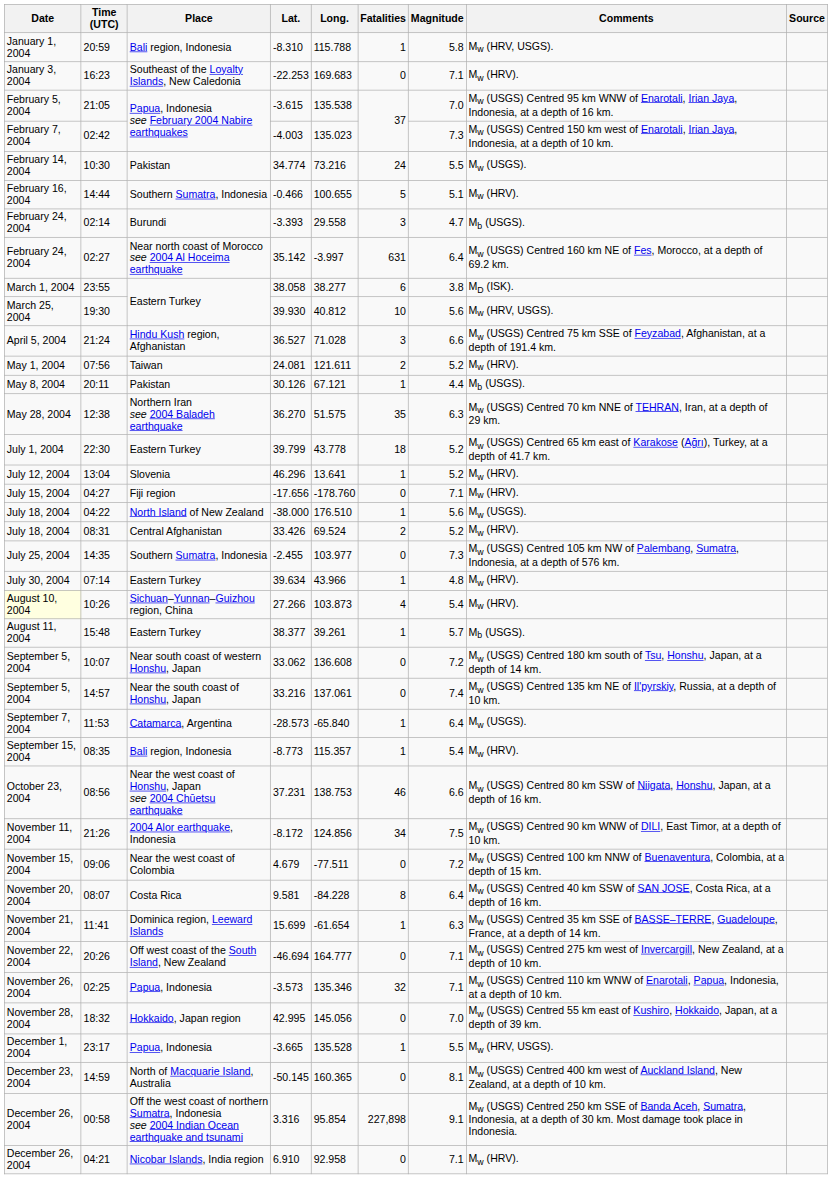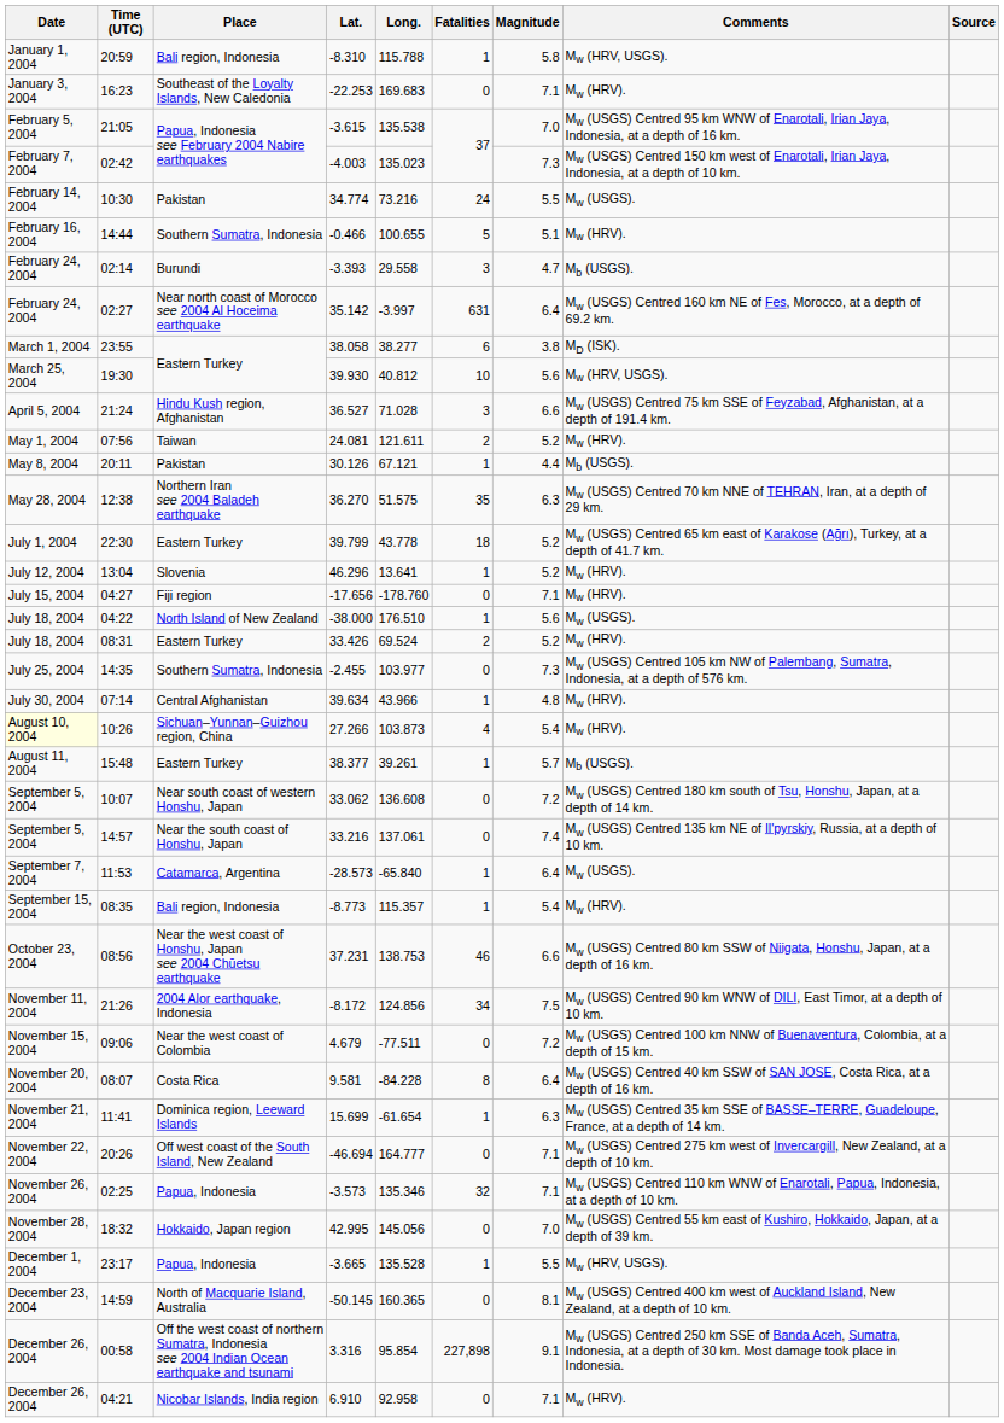 <table class="wikitable sortable">
 <tr style="background:#ececec;">
 <th>Date</th>
 <th>Time (UTC)</th>
 <th>Place</th>
 <th>Lat.</th>
 <th>Long.</th>
 <th>Fatalities</th>
 <th>Magnitude</th>
 <th>Comments</th>
 <th>Source</th>
 </tr>
 <tr>
 <td>January 1, 2004</td>
 <td>20:59</td>
 <td><a href='#'>Bali</a> region, Indonesia</td>
 <td>-8.310</td>
 <td>115.788</td>
 <td style="text-align:right;">1</td>
 <td style="text-align:right;">5.8</td>
 <td>M<sub>w</sub> (HRV, USGS).</td>
 <td></td>
 </tr>
 <tr>
 <td>January 3, 2004</td>
 <td>16:23</td>
 <td>Southeast of the <a href='#'>Loyalty Islands</a>, New Caledonia</td>
 <td>-22.253</td>
 <td>169.683</td>
 <td style="text-align:right;">0</td>
 <td style="text-align:right;">7.1</td>
 <td>M<sub>w</sub> (HRV).</td>
 <td></td>
 </tr>
 <tr>
 <td>February 5, 2004</td>
 <td>21:05</td>
 <td rowspan="2"><a href='#'>Papua</a>, Indonesia<br> <em>see</em> <a href='#'>February 2004 Nabire earthquakes</a></td>
 <td>-3.615</td>
 <td>135.538</td>
 <td rowspan="2" style="text-align:right;">37</td>
 <td style="text-align:right;">7.0</td>
 <td>M<sub>w</sub> (USGS) Centred 95 km WNW of <a href='#'>Enarotali</a>, <a href='#'>Irian Jaya</a>, Indonesia, at a depth of 16 km.</td>
 <td style="text-align:right;"></td>
 </tr>
 <tr>
 <td>February 7, 2004</td>
 <td>02:42</td>
 <td>-4.003</td>
 <td>135.023</td>
 <td style="text-align:right;">7.3</td>
 <td>M<sub>w</sub> (USGS) Centred 150 km west of <a href='#'>Enarotali</a>, <a href='#'>Irian Jaya</a>, Indonesia, at a depth of 10 km.</td>
 <td style="text-align:right;"></td>
 </tr>
 <tr>
 <td>February 14, 2004</td>
 <td>10:30</td>
 <td>Pakistan</td>
 <td>34.774</td>
 <td>73.216</td>
 <td style="text-align:right;">24</td>
 <td style="text-align:right;">5.5</td>
 <td>M<sub>w</sub> (USGS).</td>
 <td></td>
 </tr>
 <tr>
 <td>February 16, 2004</td>
 <td>14:44</td>
 <td>Southern <a href='#'>Sumatra</a>, Indonesia</td>
 <td>-0.466</td>
 <td>100.655</td>
 <td style="text-align:right;">5</td>
 <td style="text-align:right;">5.1</td>
 <td>M<sub>w</sub> (HRV).</td>
 <td></td>
 </tr>
 <tr>
 <td>February 24, 2004</td>
 <td>02:14</td>
 <td>Burundi</td>
 <td>-3.393</td>
 <td>29.558</td>
 <td style="text-align:right;">3</td>
 <td style="text-align:right;">4.7</td>
 <td>M<sub>b</sub> (USGS).</td>
 <td></td>
 </tr>
 <tr>
 <td>February 24, 2004</td>
 <td>02:27</td>
 <td>Near north coast of Morocco<br> <em>see</em> <a href='#'>2004 Al Hoceima earthquake</a></td>
 <td>35.142</td>
 <td>-3.997</td>
 <td style="text-align:right;">631</td>
 <td style="text-align:right;">6.4</td>
 <td>M<sub>w</sub> (USGS) Centred 160 km NE of <a href='#'>Fes</a>, Morocco, at a depth of 69.2 km.</td>
 <td style="text-align:right;"></td>
 </tr>
 <tr>
 <td>March 1, 2004</td>
 <td>23:55</td>
 <td rowspan="2">Eastern Turkey</td>
 <td>38.058</td>
 <td>38.277</td>
 <td style="text-align:right;">6</td>
 <td style="text-align:right;">3.8</td>
 <td>M<sub>D</sub> (ISK).</td>
 <td></td>
 </tr>
 <tr>
 <td>March 25, 2004</td>
 <td>19:30</td>
 <td>39.930</td>
 <td>40.812</td>
 <td style="text-align:right;">10</td>
 <td style="text-align:right;">5.6</td>
 <td>M<sub>w</sub> (HRV, USGS).</td>
 <td></td>
 </tr>
 <tr>
 <td>April 5, 2004</td>
 <td>21:24</td>
 <td><a href='#'>Hindu Kush</a> region, Afghanistan</td>
 <td>36.527</td>
 <td>71.028</td>
 <td style="text-align:right;">3</td>
 <td style="text-align:right;">6.6</td>
 <td>M<sub>w</sub> (USGS) Centred 75 km SSE of <a href='#'>Feyzabad</a>, Afghanistan, at a depth of 191.4 km.</td>
 <td style="text-align:right;"></td>
 </tr>
 <tr>
 <td>May 1, 2004</td>
 <td>07:56</td>
 <td>Taiwan</td>
 <td>24.081</td>
 <td>121.611</td>
 <td style="text-align:right;">2</td>
 <td style="text-align:right;">5.2</td>
 <td>M<sub>w</sub> (HRV).</td>
 <td></td>
 </tr>
 <tr>
 <td>May 8, 2004</td>
 <td>20:11</td>
 <td>Pakistan</td>
 <td>30.126</td>
 <td>67.121</td>
 <td style="text-align:right;">1</td>
 <td style="text-align:right;">4.4</td>
 <td>M<sub>b</sub> (USGS).</td>
 <td></td>
 </tr>
 <tr>
 <td>May 28, 2004</td>
 <td>12:38</td>
 <td>Northern Iran<br> <em>see</em> <a href='#'>2004 Baladeh earthquake</a></td>
 <td>36.270</td>
 <td>51.575</td>
 <td style="text-align:right;">35</td>
 <td style="text-align:right;">6.3</td>
 <td>M<sub>w</sub> (USGS) Centred 70 km NNE of <a href='#'>TEHRAN</a>, Iran, at a depth of 29 km.</td>
 <td style="text-align:right;"></td>
 </tr>
 <tr>
 <td>July 1, 2004</td>
 <td>22:30</td>
 <td>Eastern Turkey</td>
 <td>39.799</td>
 <td>43.778</td>
 <td style="text-align:right;">18</td>
 <td style="text-align:right;">5.2</td>
 <td>M<sub>w</sub> (USGS) Centred 65 km east of <a href='#'>Karakose</a> (<a href='#'>Ağrı</a>), Turkey, at a depth of 41.7 km.</td>
 <td style="text-align:right;"></td>
 </tr>
 <tr>
 <td>July 12, 2004</td>
 <td>13:04</td>
 <td>Slovenia</td>
 <td>46.296</td>
 <td>13.641</td>
 <td style="text-align:right;">1</td>
 <td style="text-align:right;">5.2</td>
 <td>M<sub>w</sub> (HRV).</td>
 <td></td>
 </tr>
 <tr>
 <td>July 15, 2004</td>
 <td>04:27</td>
 <td>Fiji region</td>
 <td>-17.656</td>
 <td>-178.760</td>
 <td style="text-align:right;">0</td>
 <td style="text-align:right;">7.1</td>
 <td>M<sub>w</sub> (HRV).</td>
 <td></td>
 </tr>
 <tr>
 <td>July 18, 2004</td>
 <td>04:22</td>
 <td><a href='#'>North Island</a> of New Zealand</td>
 <td>-38.000</td>
 <td>176.510</td>
 <td style="text-align:right;">1</td>
 <td style="text-align:right;">5.6</td>
 <td>M<sub>w</sub> (USGS).</td>
 <td></td>
 </tr>
 <tr>
 <td>July 18, 2004</td>
 <td>08:31</td>
-<td>Central Afghanistan</td>
+<td>Eastern Turkey</td>
 <td>33.426</td>
 <td>69.524</td>
 <td style="text-align:right;">2</td>
 <td style="text-align:right;">5.2</td>
 <td>M<sub>w</sub> (HRV).</td>
 <td></td>
 </tr>
 <tr>
 <td>July 25, 2004</td>
 <td>14:35</td>
 <td>Southern <a href='#'>Sumatra</a>, Indonesia</td>
 <td>-2.455</td>
 <td>103.977</td>
 <td style="text-align:right;">0</td>
 <td style="text-align:right;">7.3</td>
 <td>M<sub>w</sub> (USGS) Centred 105 km NW of <a href='#'>Palembang</a>, <a href='#'>Sumatra</a>, Indonesia, at a depth of 576 km.</td>
 <td style="text-align:right;"></td>
 </tr>
 <tr>
 <td>July 30, 2004</td>
 <td>07:14</td>
-<td>Eastern Turkey</td>
+<td>Central Afghanistan</td>
 <td>39.634</td>
 <td>43.966</td>
 <td style="text-align:right;">1</td>
 <td style="text-align:right;">4.8</td>
 <td>M<sub>w</sub> (HRV).</td>
 <td></td>
 </tr>
 <tr>
 <td style="background: lightyellow;">August 10, 2004</td>
 <td>10:26</td>
 <td><a href='#'>Sichuan</a>–<a href='#'>Yunnan</a>–<a href='#'>Guizhou</a> region, China</td>
 <td>27.266</td>
 <td>103.873</td>
 <td style="text-align:right;">4</td>
 <td style="text-align:right;">5.4</td>
 <td>M<sub>w</sub> (HRV).</td>
 <td></td>
 </tr>
 <tr>
 <td>August 11, 2004</td>
 <td>15:48</td>
 <td>Eastern Turkey</td>
 <td>38.377</td>
 <td>39.261</td>
 <td style="text-align:right;">1</td>
 <td style="text-align:right;">5.7</td>
 <td>M<sub>b</sub> (USGS).</td>
 <td></td>
 </tr>
 <tr>
 <td>September 5, 2004</td>
 <td>10:07</td>
 <td>Near south coast of western <a href='#'>Honshu</a>, Japan</td>
 <td>33.062</td>
 <td>136.608</td>
 <td style="text-align:right;">0</td>
 <td style="text-align:right;">7.2</td>
 <td>M<sub>w</sub> (USGS) Centred 180 km south of <a href='#'>Tsu</a>, <a href='#'>Honshu</a>, Japan, at a depth of 14 km.</td>
 <td style="text-align:right;"></td>
 </tr>
 <tr>
 <td>September 5, 2004</td>
 <td>14:57</td>
 <td>Near the south coast of <a href='#'>Honshu</a>, Japan</td>
 <td>33.216</td>
 <td>137.061</td>
 <td style="text-align:right;">0</td>
 <td style="text-align:right;">7.4</td>
 <td>M<sub>w</sub> (USGS) Centred 135 km NE of <a href='#'>Il'pyrskiy</a>, Russia, at a depth of 10 km.</td>
 <td style="text-align:right;"></td>
 </tr>
 <tr>
 <td>September 7, 2004</td>
 <td>11:53</td>
 <td><a href='#'>Catamarca</a>, Argentina</td>
 <td>-28.573</td>
 <td>-65.840</td>
 <td style="text-align:right;">1</td>
 <td style="text-align:right;">6.4</td>
 <td>M<sub>w</sub> (USGS).</td>
 <td></td>
 </tr>
 <tr>
 <td>September 15, 2004</td>
 <td>08:35</td>
 <td><a href='#'>Bali</a> region, Indonesia</td>
 <td>-8.773</td>
 <td>115.357</td>
 <td style="text-align:right;">1</td>
 <td style="text-align:right;">5.4</td>
 <td>M<sub>w</sub> (HRV).</td>
 <td></td>
 </tr>
 <tr>
 <td>October 23, 2004</td>
 <td>08:56</td>
 <td>Near the west coast of <a href='#'>Honshu</a>, Japan<br> <em>see</em> <a href='#'>2004 Chūetsu earthquake</a></td>
 <td>37.231</td>
 <td>138.753</td>
 <td style="text-align:right;">46</td>
 <td style="text-align:right;">6.6</td>
 <td>M<sub>w</sub> (USGS) Centred 80 km SSW of <a href='#'>Niigata</a>, <a href='#'>Honshu</a>, Japan, at a depth of 16 km.</td>
 <td style="text-align:right;"></td>
 </tr>
 <tr>
 <td>November 11, 2004</td>
 <td>21:26</td>
 <td><a href='#'>2004 Alor earthquake</a>, Indonesia</td>
 <td>-8.172</td>
 <td>124.856</td>
 <td style="text-align:right;">34</td>
 <td style="text-align:right;">7.5</td>
 <td>M<sub>w</sub> (USGS) Centred 90 km WNW of <a href='#'>DILI</a>, East Timor, at a depth of 10 km.</td>
 <td style="text-align:right;"></td>
 </tr>
 <tr>
 <td>November 15, 2004</td>
 <td>09:06</td>
 <td>Near the west coast of Colombia</td>
 <td>4.679</td>
 <td>-77.511</td>
 <td style="text-align:right;">0</td>
 <td style="text-align:right;">7.2</td>
 <td>M<sub>w</sub> (USGS) Centred 100 km NNW of <a href='#'>Buenaventura</a>, Colombia, at a depth of 15 km.</td>
 <td style="text-align:right;"></td>
 </tr>
 <tr>
 <td>November 20, 2004</td>
 <td>08:07</td>
 <td>Costa Rica</td>
 <td>9.581</td>
 <td>-84.228</td>
 <td style="text-align:right;">8</td>
 <td style="text-align:right;">6.4</td>
 <td>M<sub>w</sub> (USGS) Centred 40 km SSW of <a href='#'>SAN JOSE</a>, Costa Rica, at a depth of 16 km.</td>
 <td style="text-align:right;"></td>
 </tr>
 <tr>
 <td>November 21, 2004</td>
 <td>11:41</td>
 <td>Dominica region, <a href='#'>Leeward Islands</a></td>
 <td>15.699</td>
 <td>-61.654</td>
 <td style="text-align:right;">1</td>
 <td style="text-align:right;">6.3</td>
 <td>M<sub>w</sub> (USGS) Centred 35 km SSE of <a href='#'>BASSE–TERRE</a>, <a href='#'>Guadeloupe</a>, France, at a depth of 14 km.</td>
 <td style="text-align:right;"></td>
 </tr>
 <tr>
 <td>November 22, 2004</td>
 <td>20:26</td>
 <td>Off west coast of the <a href='#'>South Island</a>, New Zealand</td>
 <td>-46.694</td>
 <td>164.777</td>
 <td style="text-align:right;">0</td>
 <td style="text-align:right;">7.1</td>
 <td>M<sub>w</sub> (USGS) Centred 275 km west of <a href='#'>Invercargill</a>, New Zealand, at a depth of 10 km.</td>
 <td style="text-align:right;"></td>
 </tr>
 <tr>
 <td>November 26, 2004</td>
 <td>02:25</td>
 <td><a href='#'>Papua</a>, Indonesia</td>
 <td>-3.573</td>
 <td>135.346</td>
 <td style="text-align:right;">32</td>
 <td style="text-align:right;">7.1</td>
 <td>M<sub>w</sub> (USGS) Centred 110 km WNW of <a href='#'>Enarotali</a>, <a href='#'>Papua</a>, Indonesia, at a depth of 10 km.</td>
 <td style="text-align:right;"></td>
 </tr>
 <tr>
 <td>November 28, 2004</td>
 <td>18:32</td>
 <td><a href='#'>Hokkaido</a>, Japan region</td>
 <td>42.995</td>
 <td>145.056</td>
 <td style="text-align:right;">0</td>
 <td style="text-align:right;">7.0</td>
 <td>M<sub>w</sub> (USGS) Centred 55 km east of <a href='#'>Kushiro</a>, <a href='#'>Hokkaido</a>, Japan, at a depth of 39 km.</td>
 <td style="text-align:right;"></td>
 </tr>
 <tr>
 <td>December 1, 2004</td>
 <td>23:17</td>
 <td><a href='#'>Papua</a>, Indonesia</td>
 <td>-3.665</td>
 <td>135.528</td>
 <td style="text-align:right;">1</td>
 <td style="text-align:right;">5.5</td>
 <td>M<sub>w</sub> (HRV, USGS).</td>
 <td></td>
 </tr>
 <tr>
 <td>December 23, 2004</td>
 <td>14:59</td>
 <td>North of <a href='#'>Macquarie Island</a>, Australia</td>
 <td>-50.145</td>
 <td>160.365</td>
 <td style="text-align:right;">0</td>
 <td style="text-align:right;">8.1</td>
 <td>M<sub>w</sub> (USGS) Centred 400 km west of <a href='#'>Auckland Island</a>, New Zealand, at a depth of 10 km.</td>
 <td style="text-align:right;"></td>
 </tr>
 <tr>
 <td>December 26, 2004</td>
 <td>00:58</td>
 <td>Off the west coast of northern <a href='#'>Sumatra</a>, Indonesia<br> <em>see</em> <a href='#'>2004 Indian Ocean earthquake and tsunami</a></td>
 <td>3.316</td>
 <td>95.854</td>
 <td style="text-align:right;">227,898</td>
 <td style="text-align:right;">9.1</td>
 <td>M<sub>w</sub> (USGS) Centred 250 km SSE of <a href='#'>Banda Aceh</a>, <a href='#'>Sumatra</a>, Indonesia, at a depth of 30 km. Most damage took place in Indonesia.</td>
 <td style="text-align:right;"></td>
 </tr>
 <tr>
 <td>December 26, 2004</td>
 <td>04:21</td>
 <td><a href='#'>Nicobar Islands</a>, India region</td>
 <td>6.910</td>
 <td>92.958</td>
 <td style="text-align:right;">0</td>
 <td style="text-align:right;">7.1</td>
 <td>M<sub>w</sub> (HRV).</td>
 <td></td>
 </tr>
 </table>
